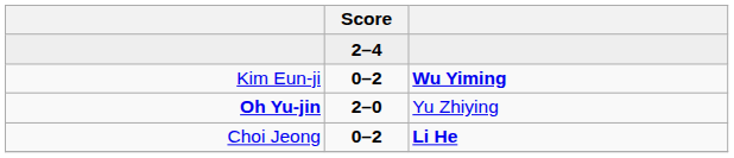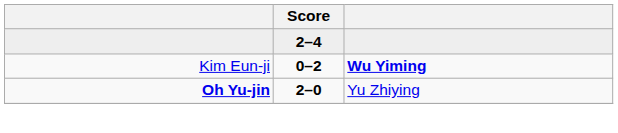 <table class="wikitable" style="text-align: center;">
 <tr>
 <th align="right" width="270"></th>
 <th width="65">Score</th>
 <th align="left" width="270"></th>
 </tr>
 <tr bgcolor=eeeeee>
 <td align=right></td>
 <td align=center><strong>2–4</strong></td>
 <td align=left><strong></strong></td>
 </tr>
 <tr>
 <td align=right><a href='#'>Kim Eun-ji</a></td>
 <td align=center><strong>0–2</strong></td>
 <td align=left><strong><a href='#'>Wu Yiming</a></strong></td>
 </tr>
 <tr>
 <td align=right><strong><a href='#'>Oh Yu-jin</a></strong></td>
 <td align=center><strong>2–0</strong></td>
 <td align=left><a href='#'>Yu Zhiying</a></td>
 </tr>
-<tr>
-<td align=right><a href='#'>Choi Jeong</a></td>
-<td align=center><strong>0–2</strong></td>
-<td align=left><strong><a href='#'>Li He</a></strong></td>
-</tr>
 <tr bgcolor=eeeeee>
 </tr>
 </table>
